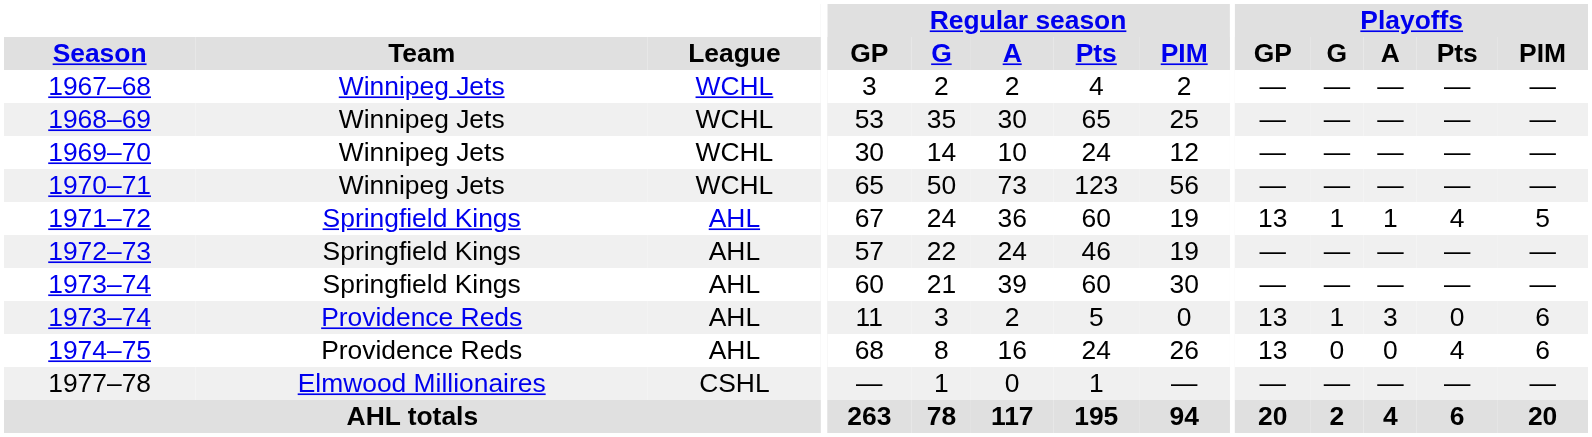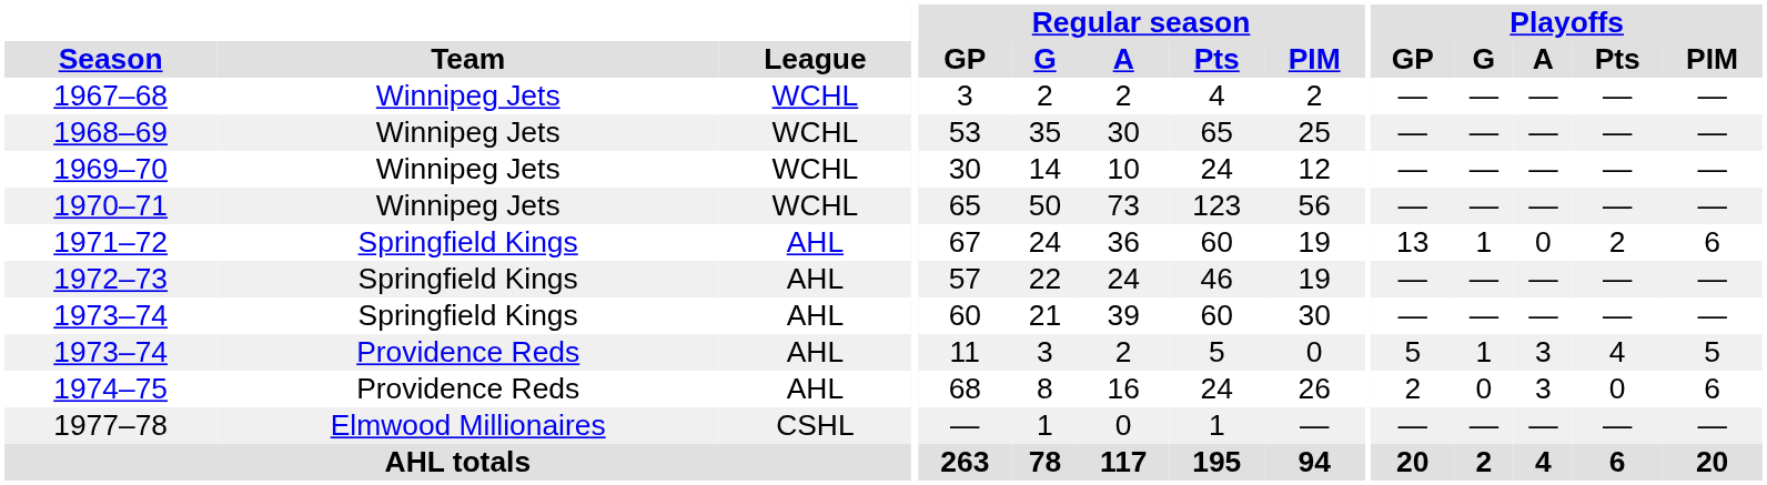 <table border="0" cellpadding="1" cellspacing="0" style="text-align:center; width:60em">
 <tr bgcolor="#e0e0e0">
 <th colspan="3" bgcolor="#ffffff"></th>
 <th rowspan="99" bgcolor="#ffffff"></th>
 <th colspan="5"><a href='#'>Regular season</a></th>
 <th rowspan="99" bgcolor="#ffffff"></th>
 <th colspan="5"><a href='#'>Playoffs</a></th>
 </tr>
 <tr bgcolor="#e0e0e0">
 <th><a href='#'>Season</a></th>
 <th>Team</th>
 <th>League</th>
 <th>GP</th>
 <th><a href='#'>G</a></th>
 <th><a href='#'>A</a></th>
 <th><a href='#'>Pts</a></th>
 <th><a href='#'>PIM</a></th>
 <th>GP</th>
 <th>G</th>
 <th>A</th>
 <th>Pts</th>
 <th>PIM</th>
 </tr>
 <tr>
 <td><a href='#'>1967–68</a></td>
 <td><a href='#'>Winnipeg Jets</a></td>
 <td><a href='#'>WCHL</a></td>
 <td>3</td>
 <td>2</td>
 <td>2</td>
 <td>4</td>
 <td>2</td>
 <td>—</td>
 <td>—</td>
 <td>—</td>
 <td>—</td>
 <td>—</td>
 </tr>
 <tr bgcolor="#f0f0f0">
 <td><a href='#'>1968–69</a></td>
 <td>Winnipeg Jets</td>
 <td>WCHL</td>
 <td>53</td>
 <td>35</td>
 <td>30</td>
 <td>65</td>
 <td>25</td>
 <td>—</td>
 <td>—</td>
 <td>—</td>
 <td>—</td>
 <td>—</td>
 </tr>
 <tr>
 <td><a href='#'>1969–70</a></td>
 <td>Winnipeg Jets</td>
 <td>WCHL</td>
 <td>30</td>
 <td>14</td>
 <td>10</td>
 <td>24</td>
 <td>12</td>
 <td>—</td>
 <td>—</td>
 <td>—</td>
 <td>—</td>
 <td>—</td>
 </tr>
 <tr bgcolor="#f0f0f0">
 <td><a href='#'>1970–71</a></td>
 <td>Winnipeg Jets</td>
 <td>WCHL</td>
 <td>65</td>
 <td>50</td>
 <td>73</td>
 <td>123</td>
 <td>56</td>
 <td>—</td>
 <td>—</td>
 <td>—</td>
 <td>—</td>
 <td>—</td>
 </tr>
 <tr>
 <td><a href='#'>1971–72</a></td>
 <td><a href='#'>Springfield Kings</a></td>
 <td><a href='#'>AHL</a></td>
 <td>67</td>
 <td>24</td>
 <td>36</td>
 <td>60</td>
 <td>19</td>
 <td>13</td>
 <td>1</td>
-<td>1</td>
-<td>4</td>
-<td>5</td>
+<td>0</td>
+<td>2</td>
+<td>6</td>
 </tr>
 <tr bgcolor="#f0f0f0">
 <td><a href='#'>1972–73</a></td>
 <td>Springfield Kings</td>
 <td>AHL</td>
 <td>57</td>
 <td>22</td>
 <td>24</td>
 <td>46</td>
 <td>19</td>
 <td>—</td>
 <td>—</td>
 <td>—</td>
 <td>—</td>
 <td>—</td>
 </tr>
 <tr>
 <td><a href='#'>1973–74</a></td>
 <td>Springfield Kings</td>
 <td>AHL</td>
 <td>60</td>
 <td>21</td>
 <td>39</td>
 <td>60</td>
 <td>30</td>
 <td>—</td>
 <td>—</td>
 <td>—</td>
 <td>—</td>
 <td>—</td>
 </tr>
 <tr bgcolor="#f0f0f0">
 <td><a href='#'>1973–74</a></td>
 <td><a href='#'>Providence Reds</a></td>
 <td>AHL</td>
 <td>11</td>
 <td>3</td>
 <td>2</td>
 <td>5</td>
 <td>0</td>
-<td>13</td>
+<td>5</td>
 <td>1</td>
 <td>3</td>
-<td>0</td>
-<td>6</td>
+<td>4</td>
+<td>5</td>
 </tr>
 <tr>
 <td><a href='#'>1974–75</a></td>
 <td>Providence Reds</td>
 <td>AHL</td>
 <td>68</td>
 <td>8</td>
 <td>16</td>
 <td>24</td>
 <td>26</td>
-<td>13</td>
+<td>2</td>
 <td>0</td>
+<td>3</td>
 <td>0</td>
-<td>4</td>
 <td>6</td>
 </tr>
 <tr bgcolor="#f0f0f0">
 <td>1977–78</td>
 <td><a href='#'>Elmwood Millionaires</a></td>
 <td>CSHL</td>
 <td>—</td>
 <td>1</td>
 <td>0</td>
 <td>1</td>
 <td>—</td>
 <td>—</td>
 <td>—</td>
 <td>—</td>
 <td>—</td>
 <td>—</td>
 </tr>
 <tr>
 </tr>
 <tr ALIGN="center" bgcolor="#e0e0e0">
 <th colspan="3">AHL totals</th>
 <th ALIGN="center">263</th>
 <th ALIGN="center">78</th>
 <th ALIGN="center">117</th>
 <th ALIGN="center">195</th>
 <th ALIGN="center">94</th>
 <th ALIGN="center">20</th>
 <th ALIGN="center">2</th>
 <th ALIGN="center">4</th>
 <th ALIGN="center">6</th>
 <th ALIGN="center">20</th>
 </tr>
 </table>
